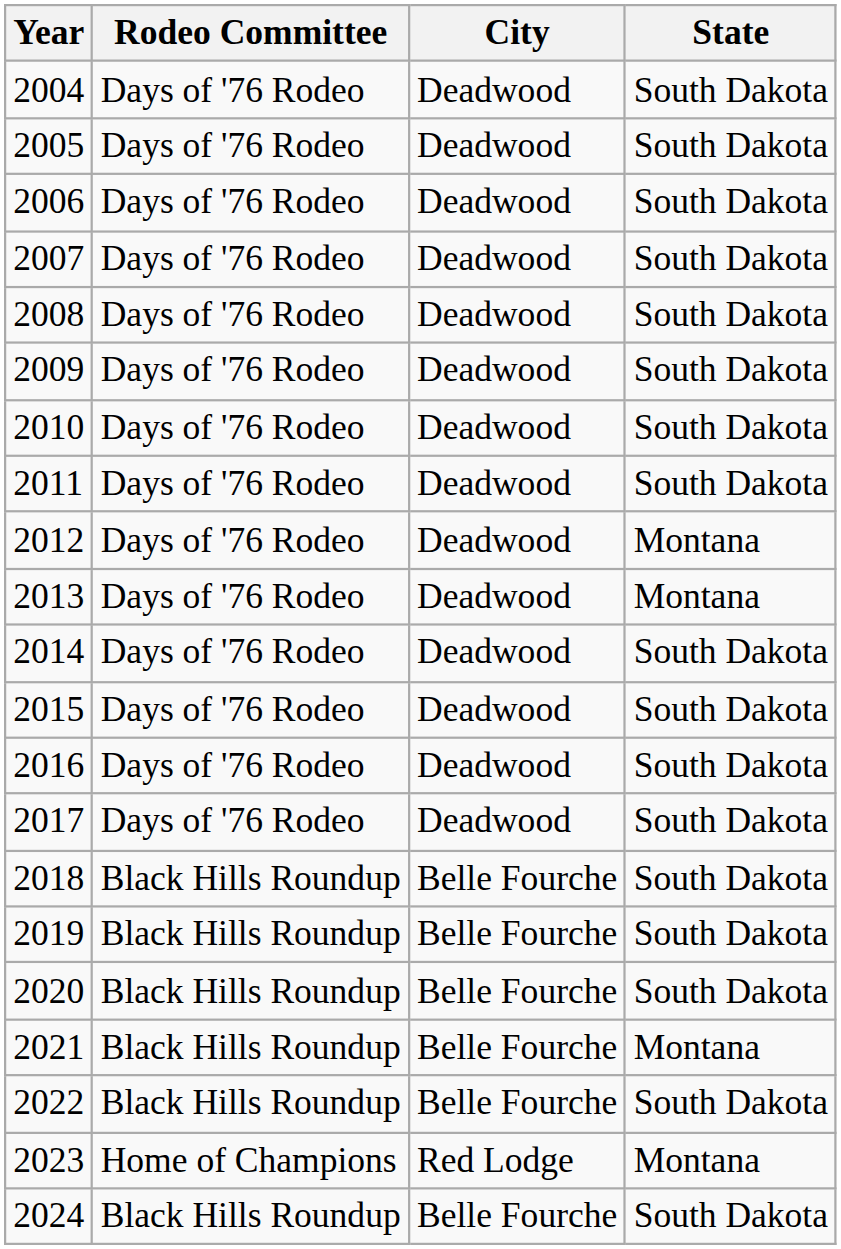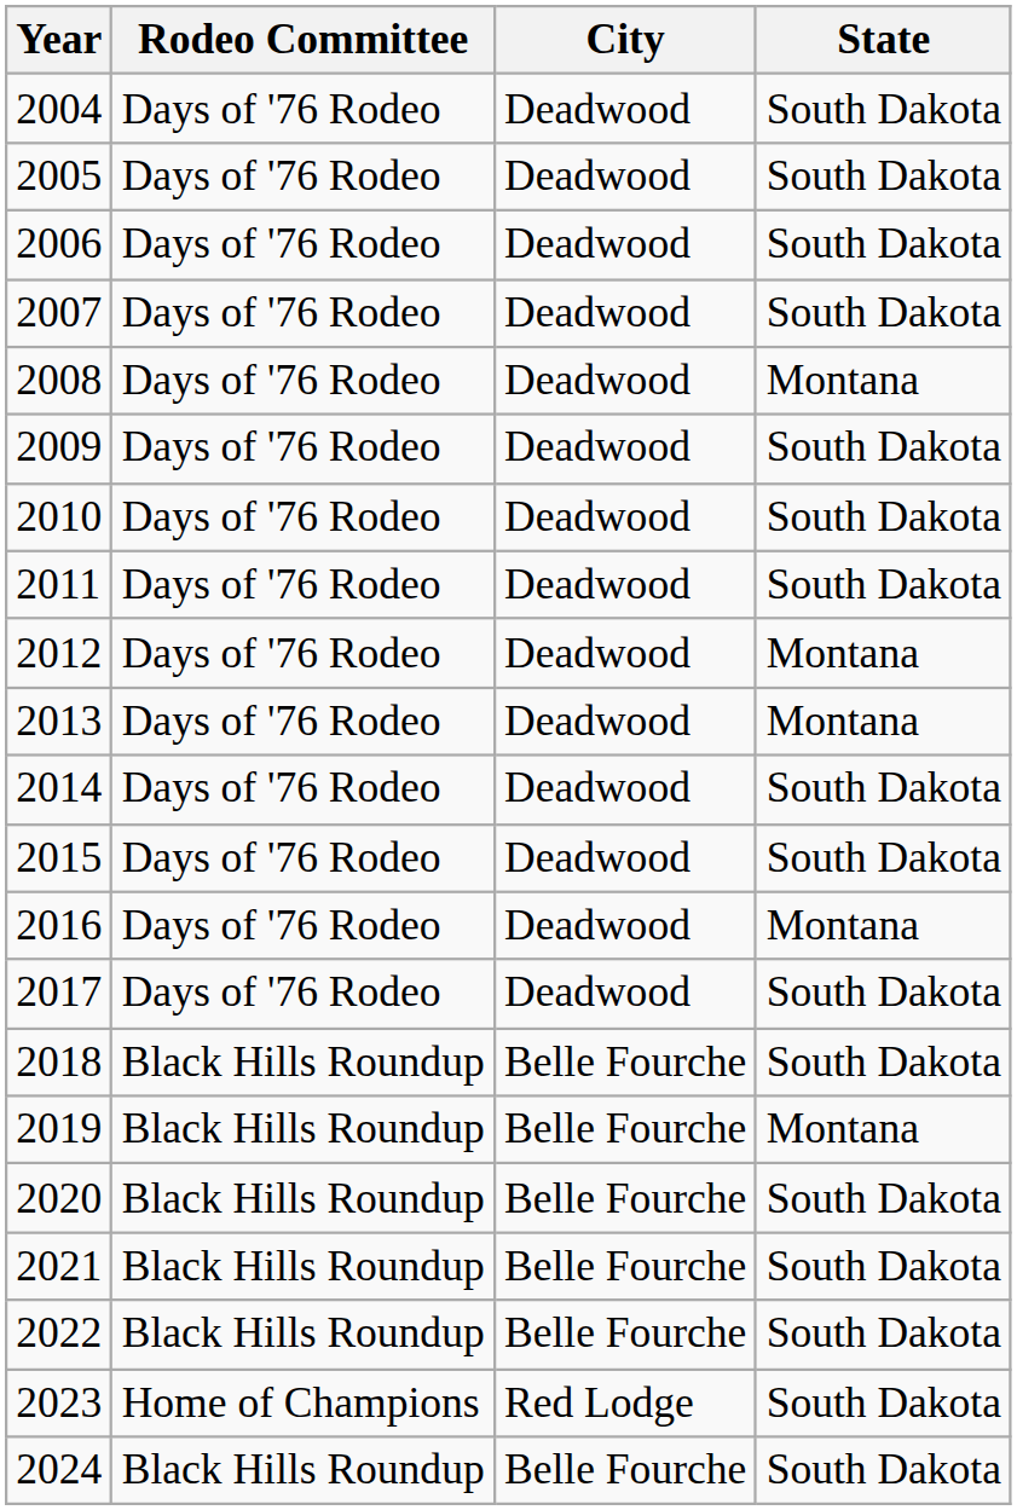 <table class="wikitable">
 <tr>
 <th>Year</th>
 <th>Rodeo Committee</th>
 <th>City</th>
 <th>State</th>
 </tr>
 <tr>
 <td>2004</td>
 <td>Days of '76 Rodeo</td>
 <td>Deadwood</td>
 <td>South Dakota</td>
 </tr>
 <tr>
 <td>2005</td>
 <td>Days of '76 Rodeo</td>
 <td>Deadwood</td>
 <td>South Dakota</td>
 </tr>
 <tr>
 <td>2006</td>
 <td>Days of '76 Rodeo</td>
 <td>Deadwood</td>
 <td>South Dakota</td>
 </tr>
 <tr>
 <td>2007</td>
 <td>Days of '76 Rodeo</td>
 <td>Deadwood</td>
 <td>South Dakota</td>
 </tr>
 <tr>
 <td>2008</td>
 <td>Days of '76 Rodeo</td>
 <td>Deadwood</td>
-<td>South Dakota</td>
+<td>Montana</td>
 </tr>
 <tr>
 <td>2009</td>
 <td>Days of '76 Rodeo</td>
 <td>Deadwood</td>
 <td>South Dakota</td>
 </tr>
 <tr>
 <td>2010</td>
 <td>Days of '76 Rodeo</td>
 <td>Deadwood</td>
 <td>South Dakota</td>
 </tr>
 <tr>
 <td>2011</td>
 <td>Days of '76 Rodeo</td>
 <td>Deadwood</td>
 <td>South Dakota</td>
 </tr>
 <tr>
 <td>2012</td>
 <td>Days of '76 Rodeo</td>
 <td>Deadwood</td>
 <td>Montana</td>
 </tr>
 <tr>
 <td>2013</td>
 <td>Days of '76 Rodeo</td>
 <td>Deadwood</td>
 <td>Montana</td>
 </tr>
 <tr>
 <td>2014</td>
 <td>Days of '76 Rodeo</td>
 <td>Deadwood</td>
 <td>South Dakota</td>
 </tr>
 <tr>
 <td>2015</td>
 <td>Days of '76 Rodeo</td>
 <td>Deadwood</td>
 <td>South Dakota</td>
 </tr>
 <tr>
 <td>2016</td>
 <td>Days of '76 Rodeo</td>
 <td>Deadwood</td>
-<td>South Dakota</td>
+<td>Montana</td>
 </tr>
 <tr>
 <td>2017</td>
 <td>Days of '76 Rodeo</td>
 <td>Deadwood</td>
 <td>South Dakota</td>
 </tr>
 <tr>
 <td>2018</td>
 <td>Black Hills Roundup</td>
 <td>Belle Fourche</td>
 <td>South Dakota</td>
 </tr>
 <tr>
 <td>2019</td>
 <td>Black Hills Roundup</td>
 <td>Belle Fourche</td>
-<td>South Dakota</td>
+<td>Montana</td>
 </tr>
 <tr>
 <td>2020</td>
 <td>Black Hills Roundup</td>
 <td>Belle Fourche</td>
 <td>South Dakota</td>
 </tr>
 <tr>
 <td>2021</td>
 <td>Black Hills Roundup</td>
 <td>Belle Fourche</td>
-<td>Montana</td>
+<td>South Dakota</td>
 </tr>
 <tr>
 <td>2022</td>
 <td>Black Hills Roundup</td>
 <td>Belle Fourche</td>
 <td>South Dakota</td>
 </tr>
 <tr>
 <td>2023</td>
 <td>Home of Champions</td>
 <td>Red Lodge</td>
-<td>Montana</td>
+<td>South Dakota</td>
 </tr>
 <tr>
 <td>2024</td>
 <td>Black Hills Roundup</td>
 <td>Belle Fourche</td>
 <td>South Dakota</td>
 </tr>
 </table>
